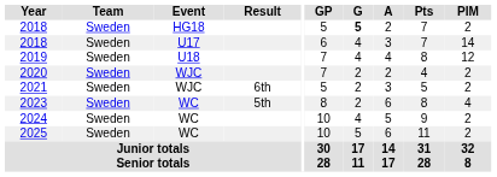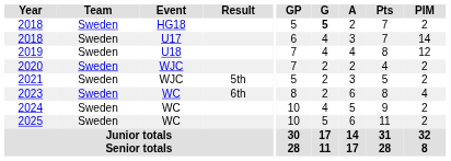 <table border="0" cellpadding="1" cellspacing="0" ID="Table3" style="text-align:center; width:40em;">
 <tr bgcolor="#e0e0e0">
 <th>Year</th>
 <th>Team</th>
 <th>Event</th>
 <th>Result</th>
 <th rowspan="99" bgcolor="#ffffff"></th>
 <th>GP</th>
 <th>G</th>
 <th>A</th>
 <th>Pts</th>
 <th>PIM</th>
 </tr>
 <tr>
 <td><a href='#'>2018</a></td>
 <td><a href='#'>Sweden</a></td>
 <td><a href='#'>HG18</a></td>
 <td></td>
 <td>5</td>
 <td><strong>5</strong></td>
 <td>2</td>
 <td>7</td>
 <td>2</td>
 </tr>
 <tr bgcolor="#f0f0f0">
 <td><a href='#'>2018</a></td>
 <td>Sweden</td>
 <td><a href='#'>U17</a></td>
 <td></td>
 <td>6</td>
 <td>4</td>
 <td>3</td>
 <td>7</td>
 <td>14</td>
 </tr>
 <tr>
 <td><a href='#'>2019</a></td>
 <td>Sweden</td>
 <td><a href='#'>U18</a></td>
 <td></td>
 <td>7</td>
 <td>4</td>
 <td>4</td>
 <td>8</td>
 <td>12</td>
 </tr>
 <tr bgcolor="#f0f0f0">
 <td><a href='#'>2020</a></td>
 <td><a href='#'>Sweden</a></td>
 <td><a href='#'>WJC</a></td>
 <td></td>
 <td>7</td>
 <td>2</td>
 <td>2</td>
 <td>4</td>
 <td>2</td>
 </tr>
 <tr>
 <td><a href='#'>2021</a></td>
 <td>Sweden</td>
 <td>WJC</td>
-<td>6th</td>
+<td>5th</td>
 <td>5</td>
 <td>2</td>
 <td>3</td>
 <td>5</td>
 <td>2</td>
 </tr>
 <tr bgcolor="#f0f0f0">
 <td><a href='#'>2023</a></td>
 <td><a href='#'>Sweden</a></td>
 <td><a href='#'>WC</a></td>
-<td>5th</td>
+<td>6th</td>
 <td>8</td>
 <td>2</td>
 <td>6</td>
 <td>8</td>
 <td>4</td>
 </tr>
 <tr>
 <td><a href='#'>2024</a></td>
 <td>Sweden</td>
 <td>WC</td>
 <td></td>
 <td>10</td>
 <td>4</td>
 <td>5</td>
 <td>9</td>
 <td>2</td>
 </tr>
 <tr bgcolor="#f0f0f0">
 <td><a href='#'>2025</a></td>
 <td>Sweden</td>
 <td>WC</td>
 <td></td>
 <td>10</td>
 <td>5</td>
 <td>6</td>
 <td>11</td>
 <td>2</td>
 </tr>
 <tr bgcolor="#e0e0e0">
 <th colspan="4">Junior totals</th>
 <th>30</th>
 <th>17</th>
 <th>14</th>
 <th>31</th>
 <th>32</th>
 </tr>
 <tr bgcolor="#e0e0e0">
 <th colspan="4">Senior totals</th>
 <th>28</th>
 <th>11</th>
 <th>17</th>
 <th>28</th>
 <th>8</th>
 </tr>
 </table>
